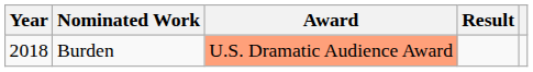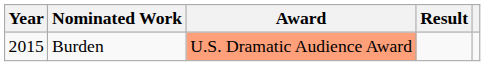 <table class="wikitable">
 <tr>
 <th>Year</th>
 <th>Nominated Work</th>
 <th>Award</th>
 <th>Result</th>
 <th></th>
 </tr>
 <tr>
-<td Sundance>2018</td>
+<td Sundance>2015</td>
 <td>Burden</td>
 <td style="background: lightsalmon;">U.S. Dramatic Audience Award</td>
 <td></td>
 <td style="text-align:center;"></td>
 </tr>
 </table>
